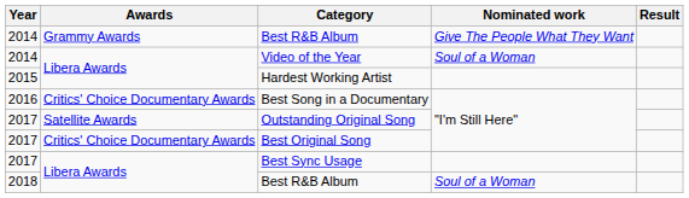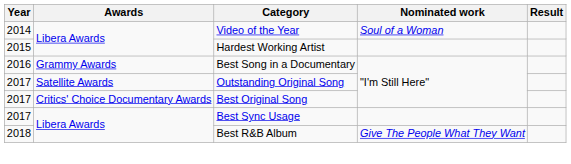 <table class="wikitable">
 <tr>
 <th>Year</th>
 <th>Awards</th>
 <th>Category</th>
 <th>Nominated work</th>
 <th>Result</th>
-</tr>
-<tr>
-<td>2014</td>
-<td><a href='#'>Grammy Awards</a></td>
-<td><a href='#'>Best R&B Album</a></td>
-<td><em><a href='#'>Give The People What They Want</a></em></td>
-<td></td>
 </tr>
 <tr>
 <td>2014</td>
 <td rowspan="2"><a href='#'>Libera Awards</a></td>
 <td><a href='#'>Video of the Year</a></td>
 <td><em><a href='#'>Soul of a Woman</a></em></td>
 <td></td>
 </tr>
 <tr>
 <td>2015</td>
 <td>Hardest Working Artist</td>
 <td></td>
 <td></td>
 </tr>
 <tr>
 <td>2016</td>
-<td><a href='#'>Critics' Choice Documentary Awards</a></td>
+<td><a href='#'>Grammy Awards</a></td>
 <td>Best Song in a Documentary</td>
 <td rowspan="3">"I'm Still Here"</td>
 <td></td>
 </tr>
 <tr>
 <td>2017</td>
 <td><a href='#'>Satellite Awards</a></td>
 <td><a href='#'>Outstanding Original Song</a></td>
 <td></td>
 </tr>
 <tr>
 <td>2017</td>
 <td><a href='#'>Critics' Choice Documentary Awards</a></td>
 <td><a href='#'>Best Original Song</a></td>
 <td></td>
 </tr>
 <tr>
 <td>2017</td>
 <td rowspan="2"><a href='#'>Libera Awards</a></td>
 <td><a href='#'>Best Sync Usage</a></td>
 <td></td>
 <td></td>
 </tr>
 <tr>
 <td>2018</td>
 <td>Best R&B Album</td>
-<td><em><a href='#'>Soul of a Woman</a></em></td>
+<td><em><a href='#'>Give The People What They Want</a></em></td>
 <td></td>
 </tr>
 </table>
